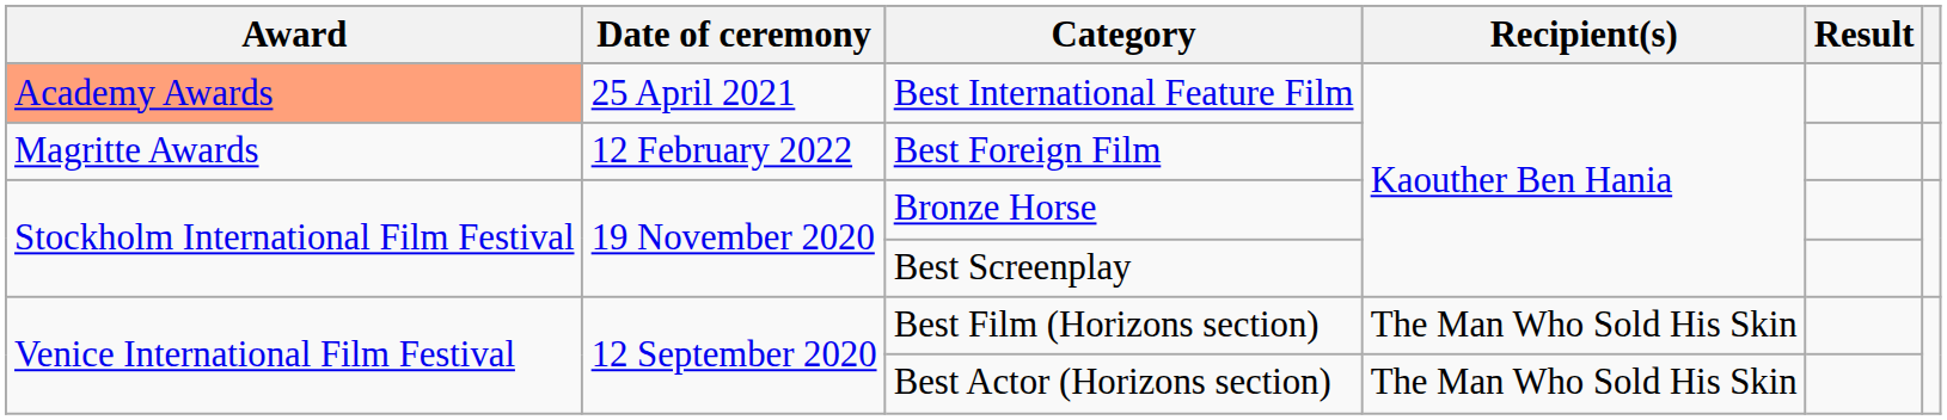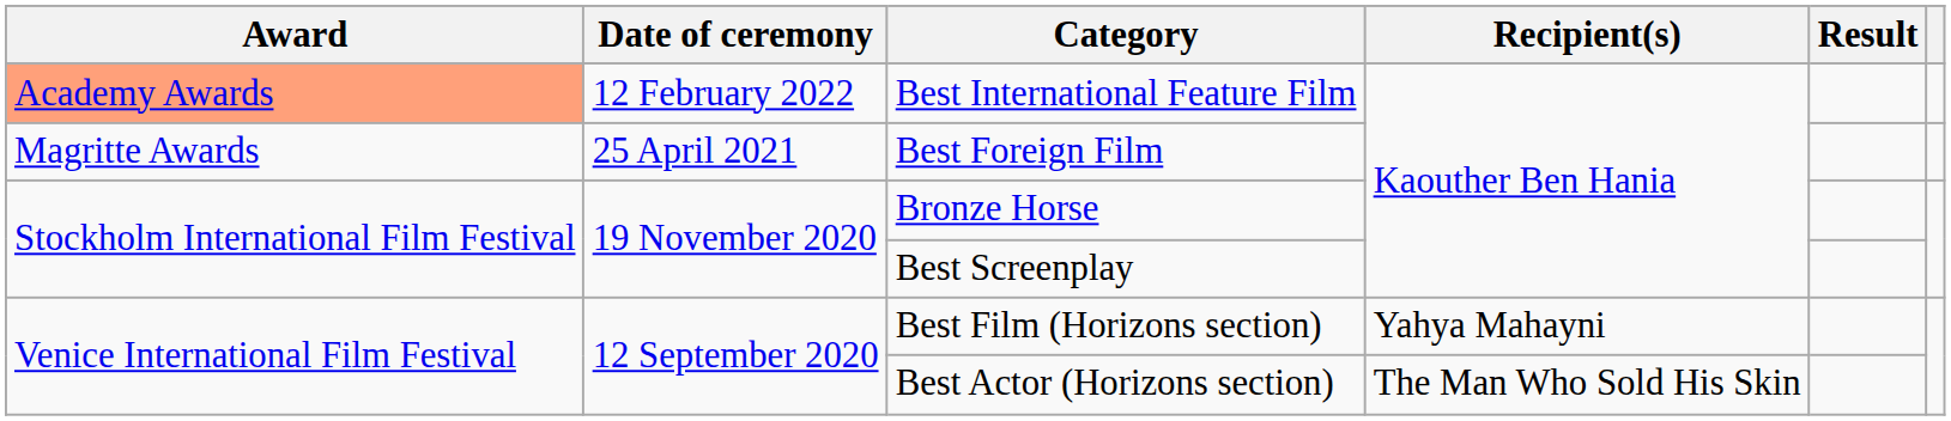 <table class="wikitable sortable">
 <tr style="background:#ccc; text-align:center;">
 <th>Award</th>
 <th>Date of ceremony</th>
 <th>Category</th>
 <th>Recipient(s)</th>
 <th>Result</th>
 <th class="unsortable"></th>
 </tr>
 <tr>
 <td style="background: lightsalmon;"><a href='#'>Academy Awards</a></td>
-<td><a href='#'>25 April 2021</a></td>
+<td><a href='#'>12 February 2022</a></td>
 <td><a href='#'>Best International Feature Film</a></td>
 <td rowspan="4"><a href='#'>Kaouther Ben Hania</a></td>
 <td></td>
 <td style="text-align:center;"></td>
 </tr>
 <tr>
 <td><a href='#'>Magritte Awards</a></td>
-<td><a href='#'>12 February 2022</a></td>
+<td><a href='#'>25 April 2021</a></td>
 <td><a href='#'>Best Foreign Film</a></td>
 <td></td>
 <td style="text-align:center;"></td>
 </tr>
 <tr>
 <td rowspan="2"><a href='#'>Stockholm International Film Festival</a></td>
 <td rowspan="2"><a href='#'>19 November 2020</a></td>
 <td><a href='#'>Bronze Horse</a></td>
 <td></td>
 <td rowspan=2 style="text-align:center;"></td>
 </tr>
 <tr>
 <td>Best Screenplay</td>
 <td></td>
 </tr>
 <tr>
 <td rowspan="2"><a href='#'>Venice International Film Festival</a></td>
 <td rowspan="2"><a href='#'>12 September 2020</a></td>
 <td>Best Film (Horizons section)</td>
-<td>The Man Who Sold His Skin</td>
+<td>Yahya Mahayni</td>
 <td></td>
 <td rowspan=2 style="text-align:center;"></td>
 </tr>
 <tr>
 <td>Best Actor (Horizons section)</td>
 <td>The Man Who Sold His Skin</td>
 <td></td>
 </tr>
 </table>
